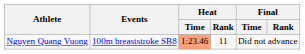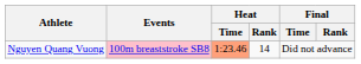 <table class=wikitable style="font-size:90%">
 <tr>
 <th rowspan="2">Athlete</th>
 <th rowspan="2">Events</th>
 <th colspan="2">Heat</th>
 <th colspan="2">Final</th>
 </tr>
 <tr>
 <th>Time</th>
 <th>Rank</th>
 <th>Time</th>
 <th>Rank</th>
 </tr>
 <tr>
 <td><a href='#'>Nguyen Quang Vuong</a></td>
-<td><a href='#'>100m breaststroke SB8</a></td>
+<td style="background: pink;"><a href='#'>100m breaststroke SB8</a></td>
 <td align="center" style="background: lightsalmon;">1:23.46</td>
-<td align="center">11</td>
+<td align="center">14</td>
 <td align="center" colspan="2">Did not advance</td>
 </tr>
 </table>
